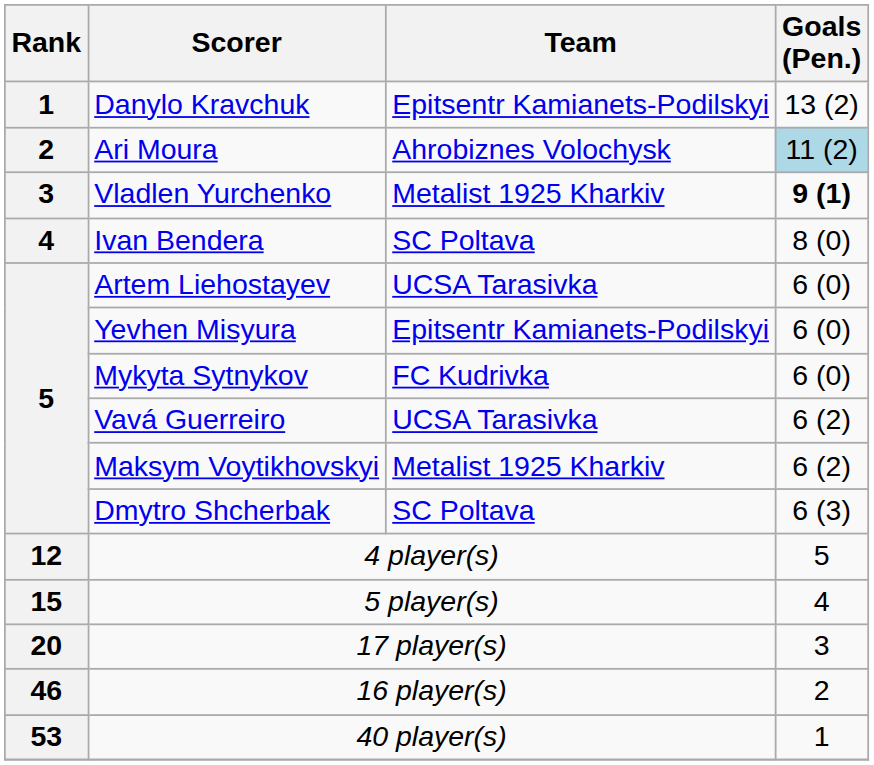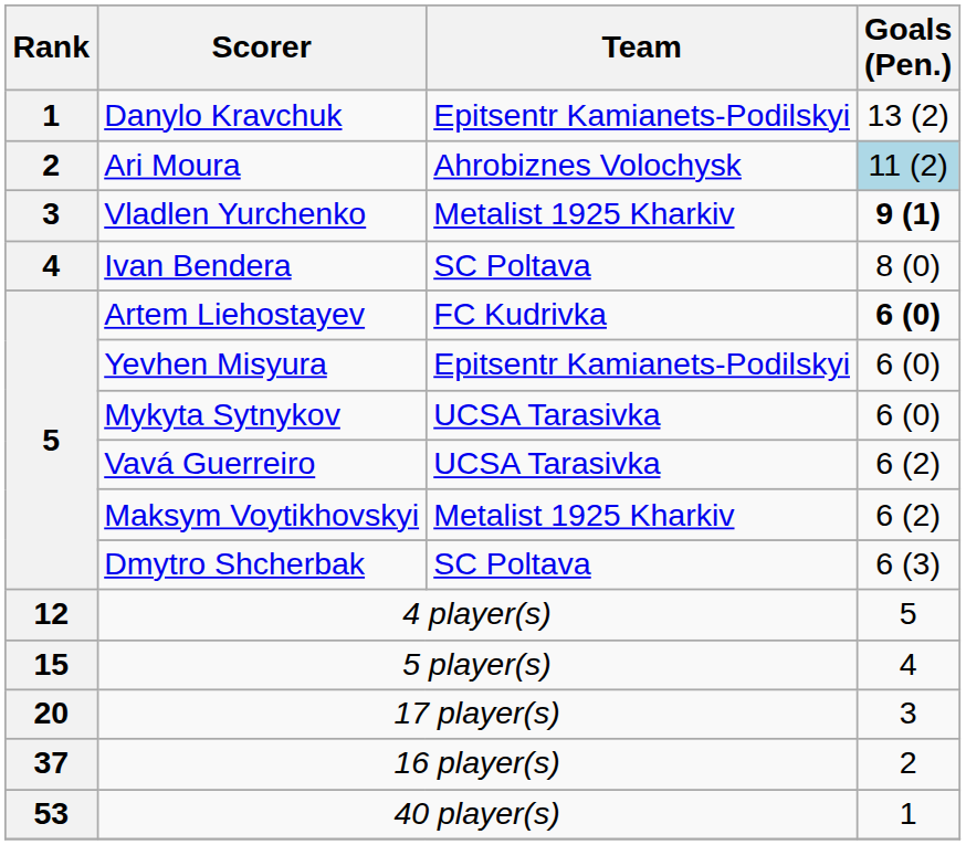 <table class="wikitable">
 <tr>
 <th>Rank</th>
 <th>Scorer</th>
 <th>Team</th>
 <th>Goals<br>(Pen.)</th>
 </tr>
 <tr>
 <th align=center rowspan=1>1</th>
 <td><a href='#'>Danylo Kravchuk</a></td>
 <td><a href='#'>Epitsentr Kamianets-Podilskyi</a></td>
 <td align=center>13 (2)</td>
 </tr>
 <tr>
 <th align=center rowspan=1>2</th>
 <td> <a href='#'>Ari Moura</a></td>
 <td><a href='#'>Ahrobiznes Volochysk</a></td>
 <td align=center style="background: lightblue;">11 (2)</td>
 </tr>
 <tr>
 <th align=center rowspan=1>3</th>
 <td><a href='#'>Vladlen Yurchenko</a></td>
 <td><a href='#'>Metalist 1925 Kharkiv</a></td>
 <td align=center><strong>9 (1)</strong></td>
 </tr>
 <tr>
 <th align=center rowspan=1>4</th>
 <td><a href='#'>Ivan Bendera</a></td>
 <td><a href='#'>SC Poltava</a></td>
 <td align=center>8 (0)</td>
 </tr>
 <tr>
 <th align=center rowspan=6>5</th>
 <td><a href='#'>Artem Liehostayev</a></td>
-<td><a href='#'>UCSA Tarasivka</a></td>
-<td align=center>6 (0)</td>
+<td><a href='#'>FC Kudrivka</a></td>
+<td align=center><strong>6 (0)</strong></td>
 </tr>
 <tr>
 <td><a href='#'>Yevhen Misyura</a></td>
 <td><a href='#'>Epitsentr Kamianets-Podilskyi</a></td>
 <td align=center>6 (0)</td>
 </tr>
 <tr>
 <td><a href='#'>Mykyta Sytnykov</a></td>
-<td><a href='#'>FC Kudrivka</a></td>
+<td><a href='#'>UCSA Tarasivka</a></td>
 <td align=center>6 (0)</td>
 </tr>
 <tr>
 <td> <a href='#'>Vavá Guerreiro</a></td>
 <td><a href='#'>UCSA Tarasivka</a></td>
 <td align=center>6 (2)</td>
 </tr>
 <tr>
 <td><a href='#'>Maksym Voytikhovskyi</a></td>
 <td><a href='#'>Metalist 1925 Kharkiv</a></td>
 <td align=center>6 (2)</td>
 </tr>
 <tr>
 <td><a href='#'>Dmytro Shcherbak</a></td>
 <td><a href='#'>SC Poltava</a></td>
 <td align=center>6 (3)</td>
 </tr>
 <tr>
 <th align=center>12</th>
 <td colspan=2 align=center><em>4 player(s)</em></td>
 <td align=center>5</td>
 </tr>
 <tr>
 <th align=center>15</th>
 <td colspan=2 align=center><em>5 player(s)</em></td>
 <td align=center>4</td>
 </tr>
 <tr>
 <th align=center>20</th>
 <td colspan=2 align=center><em>17 player(s)</em></td>
 <td align=center>3</td>
 </tr>
 <tr>
-<th align=center>46</th>
+<th align=center>37</th>
 <td colspan=2 align=center><em>16 player(s)</em></td>
 <td align=center>2</td>
 </tr>
 <tr>
 <th align=center>53</th>
 <td colspan=2 align=center><em>40 player(s)</em></td>
 <td align=center>1</td>
 </tr>
 <tr>
 </tr>
 </table>
